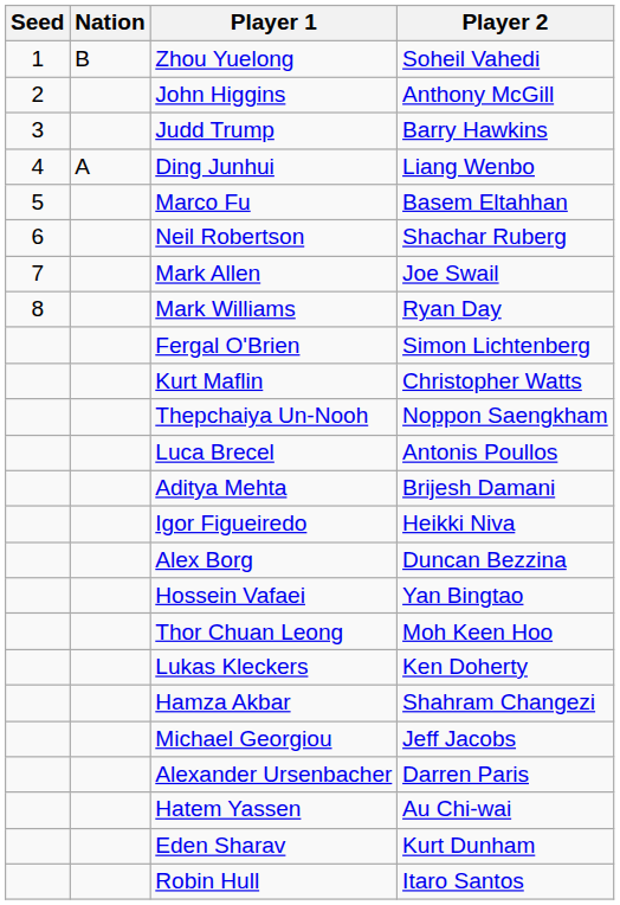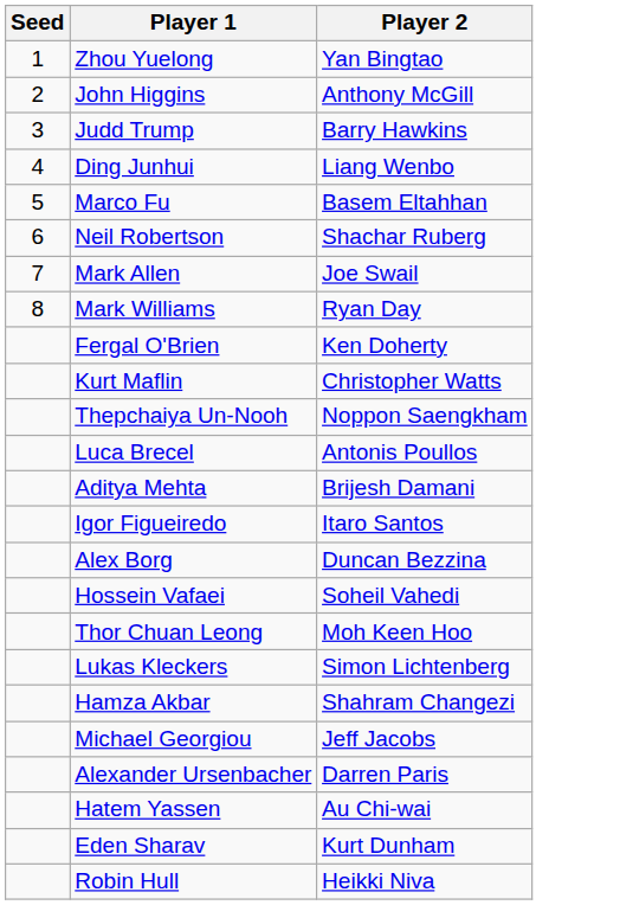 <table class="wikitable">
 <tr>
 <th>Seed</th>
-<th>Nation</th>
 <th>Player 1</th>
 <th>Player 2</th>
 </tr>
 <tr>
 <td align=center>1</td>
-<td> B</td>
 <td><a href='#'>Zhou Yuelong</a></td>
-<td><a href='#'>Soheil Vahedi</a></td>
+<td><a href='#'>Yan Bingtao</a></td>
 </tr>
 <tr>
 <td align=center>2</td>
-<td></td>
 <td><a href='#'>John Higgins</a></td>
 <td><a href='#'>Anthony McGill</a></td>
 </tr>
 <tr>
 <td align=center>3</td>
-<td></td>
 <td><a href='#'>Judd Trump</a></td>
 <td><a href='#'>Barry Hawkins</a></td>
 </tr>
 <tr>
 <td align=center>4</td>
-<td> A</td>
 <td><a href='#'>Ding Junhui</a></td>
 <td><a href='#'>Liang Wenbo</a></td>
 </tr>
 <tr>
 <td align=center>5</td>
-<td></td>
 <td><a href='#'>Marco Fu</a></td>
 <td><a href='#'>Basem Eltahhan</a></td>
 </tr>
 <tr>
 <td align=center>6</td>
-<td></td>
 <td><a href='#'>Neil Robertson</a></td>
 <td><a href='#'>Shachar Ruberg</a></td>
 </tr>
 <tr>
 <td align=center>7</td>
-<td></td>
 <td><a href='#'>Mark Allen</a></td>
 <td><a href='#'>Joe Swail</a></td>
 </tr>
 <tr>
 <td align=center>8</td>
-<td></td>
 <td><a href='#'>Mark Williams</a></td>
 <td><a href='#'>Ryan Day</a></td>
 </tr>
 <tr>
 <td></td>
-<td></td>
 <td><a href='#'>Fergal O'Brien</a></td>
-<td><a href='#'>Simon Lichtenberg</a></td>
+<td><a href='#'>Ken Doherty</a></td>
 </tr>
 <tr>
-<td></td>
 <td></td>
 <td><a href='#'>Kurt Maflin</a></td>
 <td><a href='#'>Christopher Watts</a></td>
 </tr>
 <tr>
 <td></td>
-<td></td>
 <td><a href='#'>Thepchaiya Un-Nooh</a></td>
 <td><a href='#'>Noppon Saengkham</a></td>
 </tr>
 <tr>
-<td></td>
 <td></td>
 <td><a href='#'>Luca Brecel</a></td>
 <td><a href='#'>Antonis Poullos</a></td>
 </tr>
 <tr>
 <td></td>
-<td></td>
 <td><a href='#'>Aditya Mehta</a></td>
 <td><a href='#'>Brijesh Damani</a></td>
 </tr>
 <tr>
 <td></td>
-<td></td>
 <td><a href='#'>Igor Figueiredo</a></td>
-<td><a href='#'>Heikki Niva</a></td>
+<td><a href='#'>Itaro Santos</a></td>
 </tr>
 <tr>
-<td></td>
 <td></td>
 <td><a href='#'>Alex Borg</a></td>
 <td><a href='#'>Duncan Bezzina</a></td>
 </tr>
 <tr>
 <td></td>
-<td></td>
 <td><a href='#'>Hossein Vafaei</a></td>
-<td><a href='#'>Yan Bingtao</a></td>
+<td><a href='#'>Soheil Vahedi</a></td>
 </tr>
 <tr>
-<td></td>
 <td></td>
 <td><a href='#'>Thor Chuan Leong</a></td>
 <td><a href='#'>Moh Keen Hoo</a></td>
 </tr>
 <tr>
 <td></td>
-<td></td>
 <td><a href='#'>Lukas Kleckers</a></td>
-<td><a href='#'>Ken Doherty</a></td>
+<td><a href='#'>Simon Lichtenberg</a></td>
 </tr>
 <tr>
-<td></td>
 <td></td>
 <td><a href='#'>Hamza Akbar</a></td>
 <td><a href='#'>Shahram Changezi</a></td>
 </tr>
 <tr>
 <td></td>
-<td></td>
 <td><a href='#'>Michael Georgiou</a></td>
 <td><a href='#'>Jeff Jacobs</a></td>
 </tr>
 <tr>
-<td></td>
 <td></td>
 <td><a href='#'>Alexander Ursenbacher</a></td>
 <td><a href='#'>Darren Paris</a></td>
 </tr>
 <tr>
 <td></td>
-<td></td>
 <td><a href='#'>Hatem Yassen</a></td>
 <td><a href='#'>Au Chi-wai</a></td>
 </tr>
 <tr>
-<td></td>
 <td></td>
 <td><a href='#'>Eden Sharav</a></td>
 <td><a href='#'>Kurt Dunham</a></td>
 </tr>
 <tr>
 <td></td>
-<td></td>
 <td><a href='#'>Robin Hull</a></td>
-<td><a href='#'>Itaro Santos</a></td>
+<td><a href='#'>Heikki Niva</a></td>
 </tr>
 </table>
